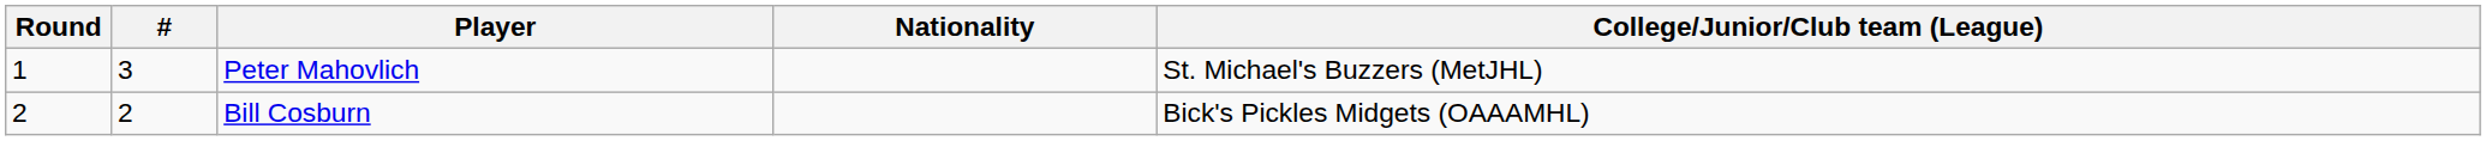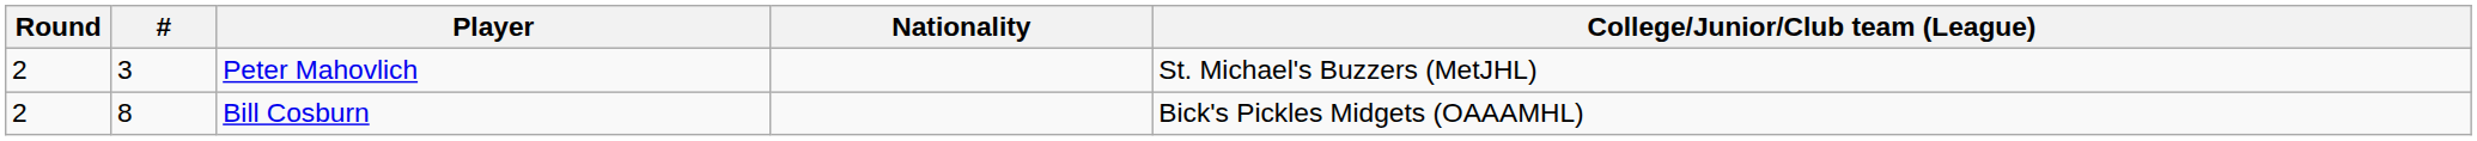 <table class="wikitable">
 <tr align="center">
 <th bgcolor="#DDDDFF" width="4.0%">Round</th>
 <th bgcolor="#DDDDFF" width="4.0%">#</th>
 <th bgcolor="#DDDDFF" width="21.0%">Player</th>
 <th bgcolor="#DDDDFF" width="14.5%">Nationality</th>
 <th bgcolor="#DDDDFF" width="50.0%">College/Junior/Club team (League)</th>
 </tr>
 <tr>
-<td>1</td>
+<td>2</td>
 <td>3</td>
 <td><a href='#'>Peter Mahovlich</a></td>
 <td></td>
 <td>St. Michael's Buzzers (MetJHL)</td>
 </tr>
 <tr>
 <td>2</td>
-<td>2</td>
+<td>8</td>
 <td><a href='#'>Bill Cosburn</a></td>
 <td></td>
 <td>Bick's Pickles Midgets (OAAAMHL)</td>
 </tr>
 </table>
